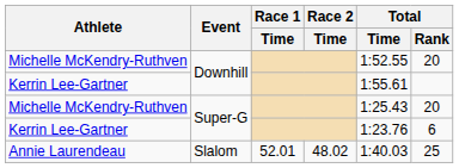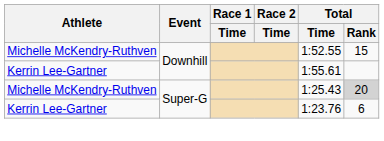 <table class="wikitable" style="font-size:90%">
 <tr>
 <th rowspan="2">Athlete</th>
 <th rowspan="2">Event</th>
 <th>Race 1</th>
 <th>Race 2</th>
 <th colspan="2">Total</th>
 </tr>
 <tr>
 <th>Time</th>
 <th>Time</th>
 <th>Time</th>
 <th>Rank</th>
 </tr>
 <tr>
 <td><a href='#'>Michelle McKendry-Ruthven</a></td>
 <td rowspan="2">Downhill</td>
 <td colspan="2" bgcolor="wheat"></td>
 <td align="center">1:52.55</td>
-<td align="center">20</td>
+<td align="center">15</td>
 </tr>
 <tr>
 <td><a href='#'>Kerrin Lee-Gartner</a></td>
 <td colspan="2" bgcolor="wheat"></td>
 <td align="center">1:55.61</td>
 <td align="center"></td>
 </tr>
 <tr>
 <td><a href='#'>Michelle McKendry-Ruthven</a></td>
 <td rowspan="2">Super-G</td>
 <td colspan="2" bgcolor="wheat"></td>
 <td align="center">1:25.43</td>
-<td align="center">20</td>
+<td align="center" style="background: lightgrey;">20</td>
 </tr>
 <tr>
 <td><a href='#'>Kerrin Lee-Gartner</a></td>
 <td colspan="2" bgcolor="wheat"></td>
 <td align="center">1:23.76</td>
 <td align="center">6</td>
 </tr>
-<tr>
-<td><a href='#'>Annie Laurendeau</a></td>
-<td>Slalom</td>
-<td align="center">52.01</td>
-<td align="center">48.02</td>
-<td align="center">1:40.03</td>
-<td align="center">25</td>
-</tr>
 </table>
